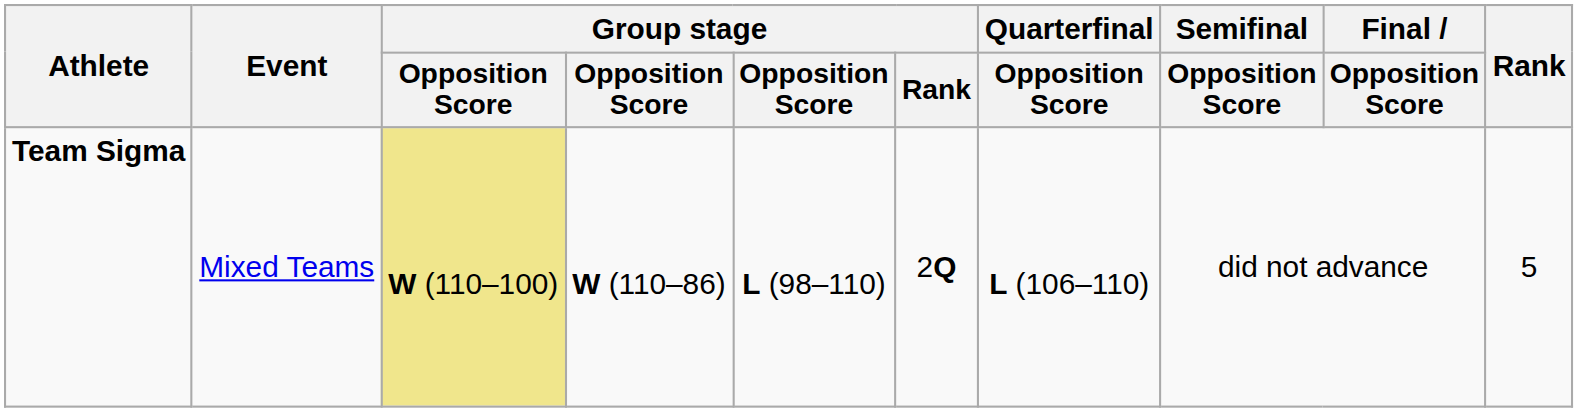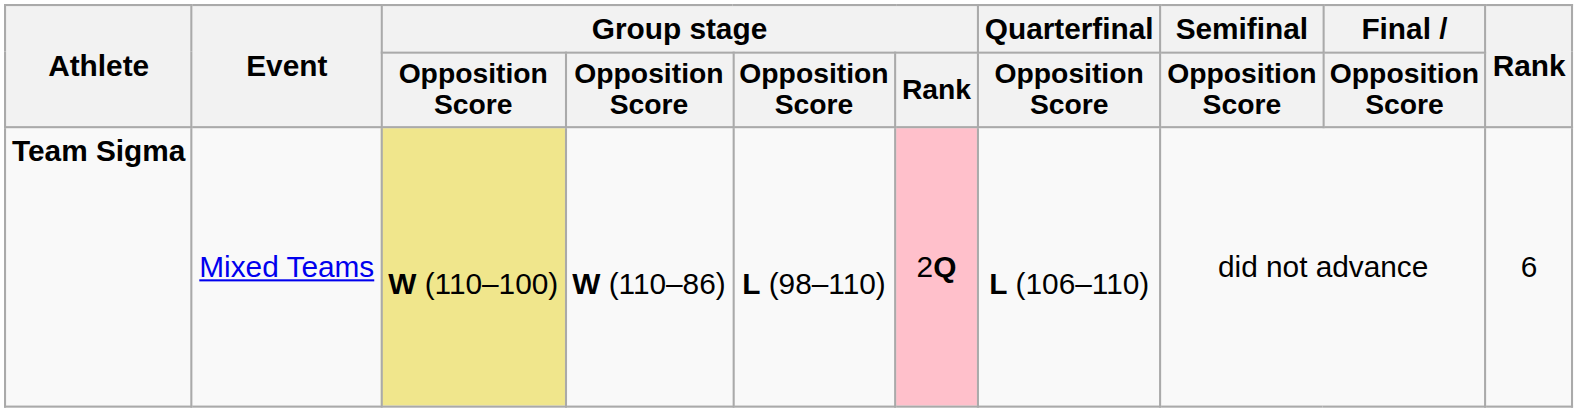 <table class="wikitable" style="font-size:90%">
 <tr>
 <th rowspan=2>Athlete</th>
 <th rowspan=2>Event</th>
 <th colspan=4>Group stage</th>
 <th>Quarterfinal</th>
 <th>Semifinal</th>
 <th>Final / </th>
 <th rowspan=2>Rank</th>
 </tr>
 <tr style="font-size:95%">
 <th>Opposition<br>Score</th>
 <th>Opposition<br>Score</th>
 <th>Opposition<br>Score</th>
 <th>Rank</th>
 <th>Opposition<br>Score</th>
 <th>Opposition<br>Score</th>
 <th>Opposition<br>Score</th>
 </tr>
 <tr align=center>
 <td align=left><strong>Team Sigma</strong> <br><br><br><br><br><br><br><br></td>
 <td rowspan=2 align=left><a href='#'>Mixed Teams</a></td>
 <td style="background: khaki;"><br><strong>W</strong> (110–100)</td>
 <td><br><strong>W</strong> (110–86)</td>
 <td><br><strong>L</strong> (98–110)</td>
-<td>2<strong>Q</strong></td>
+<td style="background: pink;">2<strong>Q</strong></td>
 <td><br><strong>L</strong> (106–110)</td>
 <td colspan=2>did not advance</td>
-<td>5</td>
+<td>6</td>
 </tr>
 </table>
